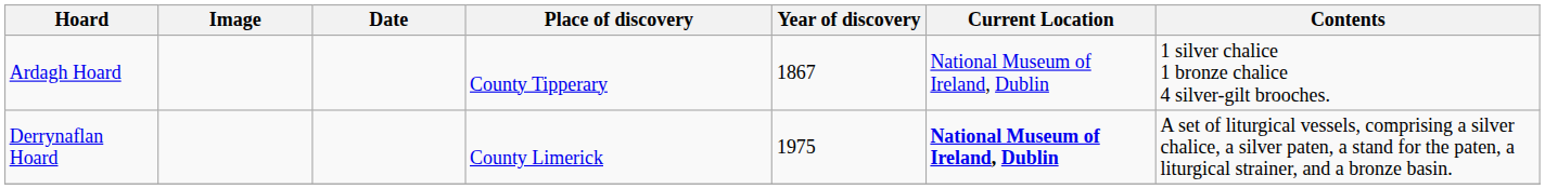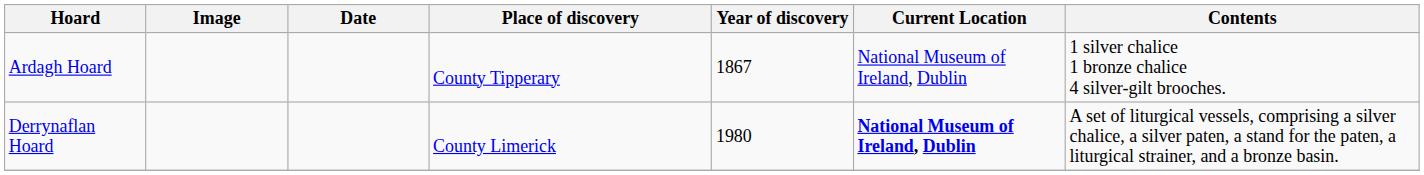 <table class="wikitable sortable" style="width: 100%">
 <tr>
 <th width="10%">Hoard</th>
 <th width="10%">Image</th>
 <th width="10%">Date</th>
 <th width="20%">Place of discovery</th>
 <th width="10%">Year of discovery</th>
 <th width="15%">Current Location</th>
 <th class="unsortable" width="25%">Contents</th>
 </tr>
 <tr>
 <td><a href='#'>Ardagh Hoard</a></td>
 <td></td>
 <td></td>
 <td><br><a href='#'>County Tipperary</a><br><small></small></td>
 <td>1867</td>
 <td><a href='#'>National Museum of Ireland</a>, <a href='#'>Dublin</a></td>
 <td>1 silver chalice<br>1 bronze chalice<br>4 silver-gilt brooches.</td>
 </tr>
 <tr>
 <td><a href='#'>Derrynaflan Hoard</a></td>
 <td></td>
 <td></td>
 <td><br><a href='#'>County Limerick</a><br><small></small></td>
-<td>1975</td>
+<td>1980</td>
 <td><strong><a href='#'>National Museum of Ireland</a>, <a href='#'>Dublin</a></strong></td>
 <td>A set of liturgical vessels, comprising a silver chalice, a silver paten, a stand for the paten, a liturgical strainer, and a bronze basin.</td>
 </tr>
 <tr>
 </tr>
 </table>
